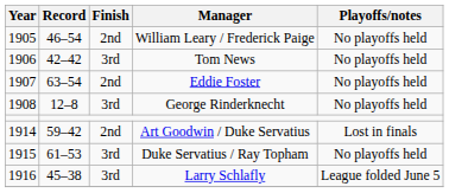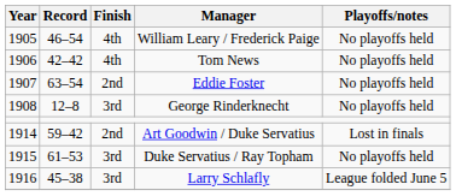 <table class="wikitable" style="text-align:center">
 <tr>
 <th>Year</th>
 <th>Record</th>
 <th>Finish</th>
 <th>Manager</th>
 <th>Playoffs/notes</th>
 </tr>
 <tr align=center>
 <td>1905</td>
 <td>46–54</td>
-<td>2nd</td>
+<td>4th</td>
 <td>William Leary / Frederick Paige</td>
 <td>No playoffs held</td>
 </tr>
 <tr align=center>
 <td>1906</td>
 <td>42–42</td>
-<td>3rd</td>
+<td>4th</td>
 <td>Tom News</td>
 <td>No playoffs held</td>
 </tr>
 <tr align=center>
 <td>1907</td>
 <td>63–54</td>
 <td>2nd</td>
 <td><a href='#'>Eddie Foster</a></td>
 <td>No playoffs held</td>
 </tr>
 <tr align=center>
 <td>1908</td>
 <td>12–8</td>
 <td>3rd</td>
 <td>George Rinderknecht</td>
 <td>No playoffs held</td>
 </tr>
 <tr align=center>
 <td></td>
 </tr>
 <tr align=center>
 <td>1914</td>
 <td>59–42</td>
 <td>2nd</td>
 <td><a href='#'>Art Goodwin</a> / Duke Servatius</td>
 <td>Lost in finals</td>
 </tr>
 <tr align=center>
 <td>1915</td>
 <td>61–53</td>
 <td>3rd</td>
 <td>Duke Servatius / Ray Topham</td>
 <td>No playoffs held</td>
 </tr>
 <tr align=center>
 <td>1916</td>
 <td>45–38</td>
 <td>3rd</td>
 <td><a href='#'>Larry Schlafly</a></td>
 <td>League folded June 5</td>
 </tr>
 <tr align=center>
 </tr>
 </table>
